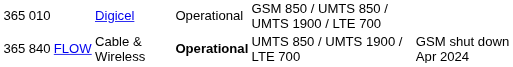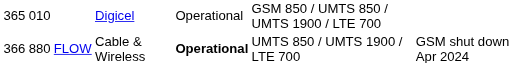 <table>
 <tr>
 <td>365</td>
 <td>010</td>
 <td></td>
 <td><a href='#'>Digicel</a></td>
 <td>Operational</td>
 <td>GSM 850 / UMTS 850 / UMTS 1900 / LTE 700</td>
 <td></td>
 </tr>
 <tr>
-<td>365</td>
-<td>840</td>
+<td>366</td>
+<td>880</td>
 <td><a href='#'>FLOW</a></td>
 <td>Cable & Wireless</td>
 <td><strong>Operational</strong></td>
 <td>UMTS 850 / UMTS 1900 / LTE 700</td>
 <td> GSM shut down Apr 2024</td>
 </tr>
 </table>
